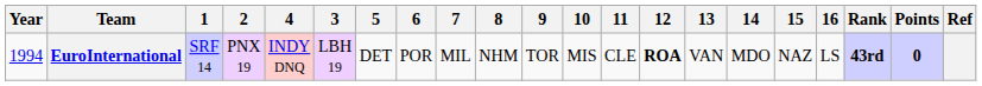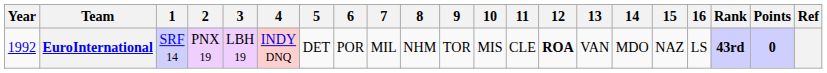 <table class="wikitable" style="text-align:center; font-size:90%">
 <tr>
 <th>Year</th>
 <th>Team</th>
 <th>1</th>
 <th>2</th>
+<th>3</th>
 <th>4</th>
-<th>3</th>
 <th>5</th>
 <th>6</th>
 <th>7</th>
 <th>8</th>
 <th>9</th>
 <th>10</th>
 <th>11</th>
 <th>12</th>
 <th>13</th>
 <th>14</th>
 <th>15</th>
 <th>16</th>
 <th>Rank</th>
 <th>Points</th>
 <th>Ref</th>
 </tr>
 <tr>
-<td><a href='#'>1994</a></td>
+<td><a href='#'>1992</a></td>
 <th><a href='#'>EuroInternational</a></th>
 <td style="background:#CFCFFF;"><a href='#'>SRF</a><br><small>14</small></td>
 <td style="background:#EFCFFF;">PNX<br><small>19</small></td>
+<td style="background:#EFCFFF;">LBH<br><small>19</small></td>
 <td style="background:#ffcfcf;"><a href='#'>INDY</a><br><small>DNQ</small></td>
-<td style="background:#EFCFFF;">LBH<br><small>19</small></td>
 <td>DET</td>
 <td>POR</td>
 <td>MIL</td>
 <td>NHM</td>
 <td>TOR</td>
 <td>MIS</td>
 <td>CLE</td>
 <td><strong>ROA</strong></td>
 <td>VAN</td>
 <td>MDO</td>
 <td>NAZ</td>
 <td>LS</td>
 <th style="background:#CFCFFF;">43rd</th>
 <th style="background:#CFCFFF;">0</th>
 <th></th>
 </tr>
 </table>
